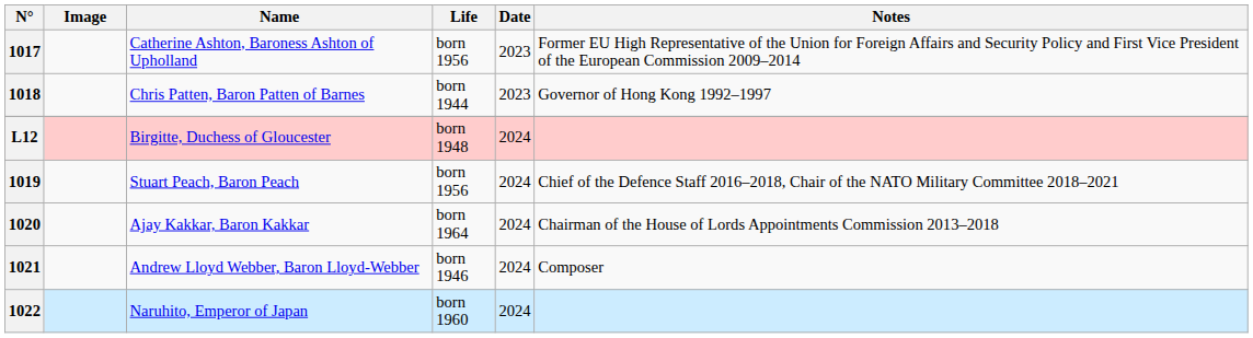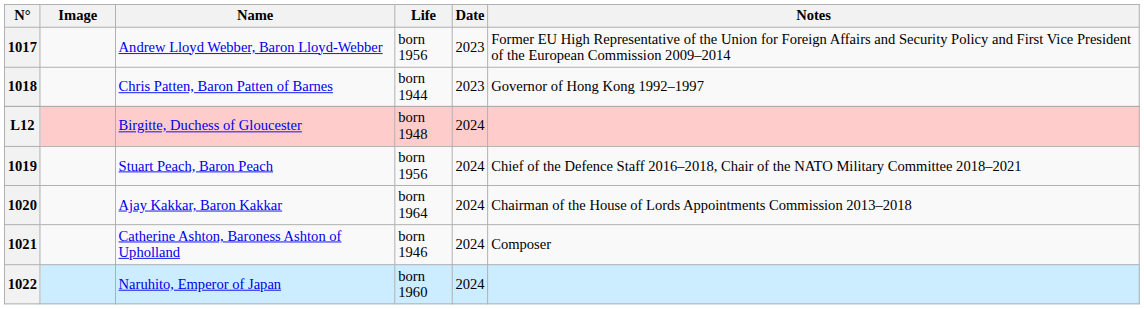 <table class="wikitable">
 <tr>
 <th>N°</th>
 <th style="width: 75px;">Image</th>
 <th style="width: 300px;">Name</th>
 <th>Life</th>
 <th>Date</th>
 <th>Notes</th>
 </tr>
 <tr id="Charles III">
 <th>1017</th>
 <td></td>
-<td><a href='#'>Catherine Ashton, Baroness Ashton of Upholland</a></td>
+<td><a href='#'>Andrew Lloyd Webber, Baron Lloyd-Webber</a></td>
 <td>born 1956</td>
 <td>2023</td>
 <td>Former EU High Representative of the Union for Foreign Affairs and Security Policy and First Vice President of the European Commission 2009–2014</td>
 </tr>
 <tr>
 <th>1018</th>
 <td></td>
 <td><a href='#'>Chris Patten, Baron Patten of Barnes</a></td>
 <td>born 1944</td>
 <td>2023</td>
 <td>Governor of Hong Kong 1992–1997</td>
 </tr>
 <tr>
 </tr>
 <tr bgcolor="#FFCCCC">
 <th>L12</th>
 <td></td>
 <td><a href='#'>Birgitte, Duchess of Gloucester</a></td>
 <td>born 1948</td>
 <td>2024</td>
 <td></td>
 </tr>
 <tr>
 <th>1019</th>
 <td></td>
 <td><a href='#'>Stuart Peach, Baron Peach</a></td>
 <td>born 1956</td>
 <td>2024</td>
 <td>Chief of the Defence Staff 2016–2018, Chair of the NATO Military Committee 2018–2021</td>
 </tr>
 <tr>
 <th>1020</th>
 <td></td>
 <td><a href='#'>Ajay Kakkar, Baron Kakkar</a></td>
 <td>born 1964</td>
 <td>2024</td>
 <td>Chairman of the House of Lords Appointments Commission 2013–2018</td>
 </tr>
 <tr>
 <th>1021</th>
 <td></td>
-<td><a href='#'>Andrew Lloyd Webber, Baron Lloyd-Webber</a></td>
+<td><a href='#'>Catherine Ashton, Baroness Ashton of Upholland</a></td>
 <td>born 1946</td>
 <td>2024</td>
 <td>Composer</td>
 </tr>
 <tr bgcolor="#CCECFF">
 <th>1022</th>
 <td></td>
 <td><a href='#'>Naruhito, Emperor of Japan</a></td>
 <td>born 1960</td>
 <td>2024</td>
 <td></td>
 </tr>
 </table>
